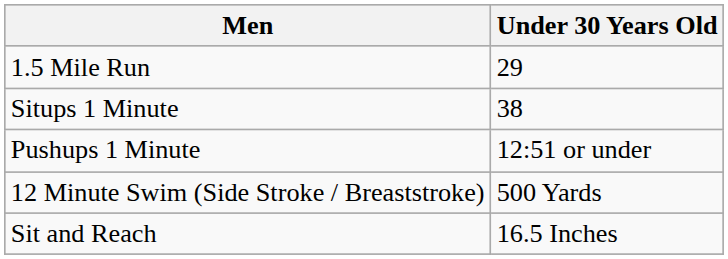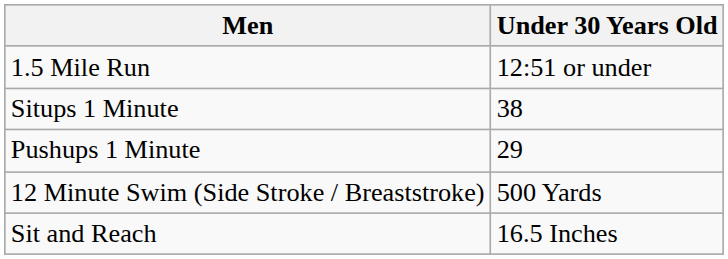 <table class="wikitable">
 <tr>
 <th>Men</th>
 <th>Under 30 Years Old</th>
 </tr>
 <tr>
 <td>1.5 Mile Run</td>
-<td>29</td>
+<td>12:51 or under</td>
 </tr>
 <tr>
 <td>Situps 1 Minute</td>
 <td>38</td>
 </tr>
 <tr>
 <td>Pushups 1 Minute</td>
-<td>12:51 or under</td>
+<td>29</td>
 </tr>
 <tr>
 <td>12 Minute Swim (Side Stroke / Breaststroke)</td>
 <td>500 Yards</td>
 </tr>
 <tr>
 <td>Sit and Reach</td>
 <td>16.5 Inches</td>
 </tr>
 </table>
